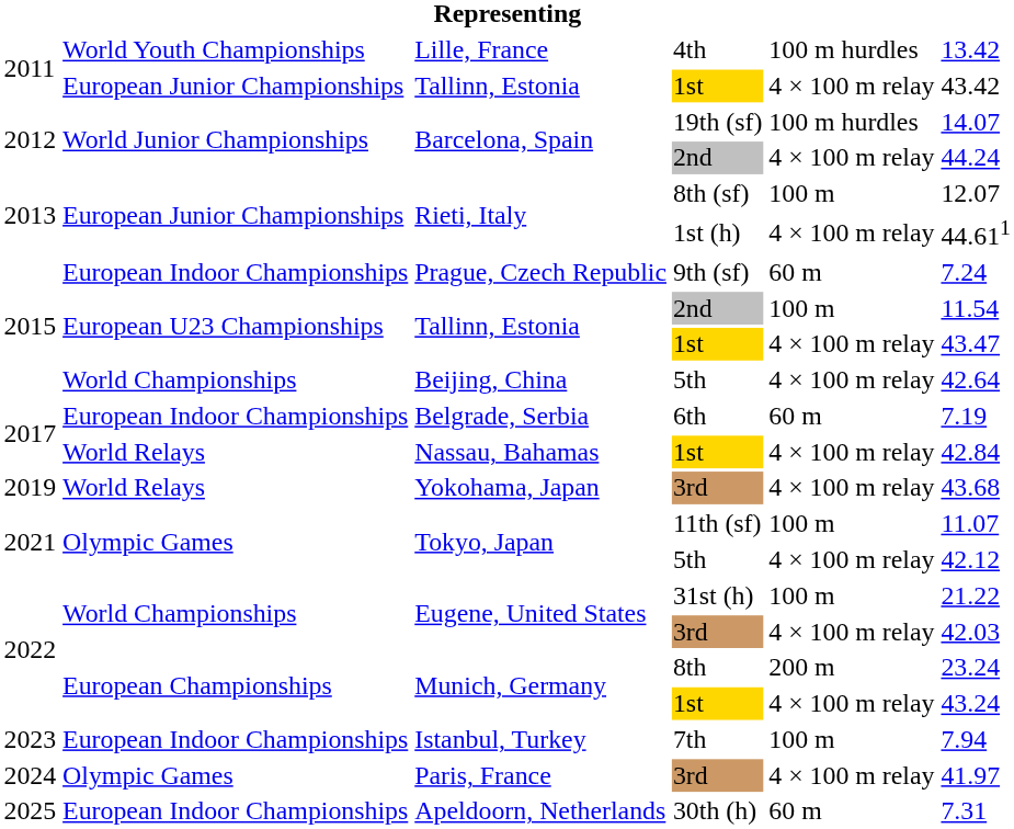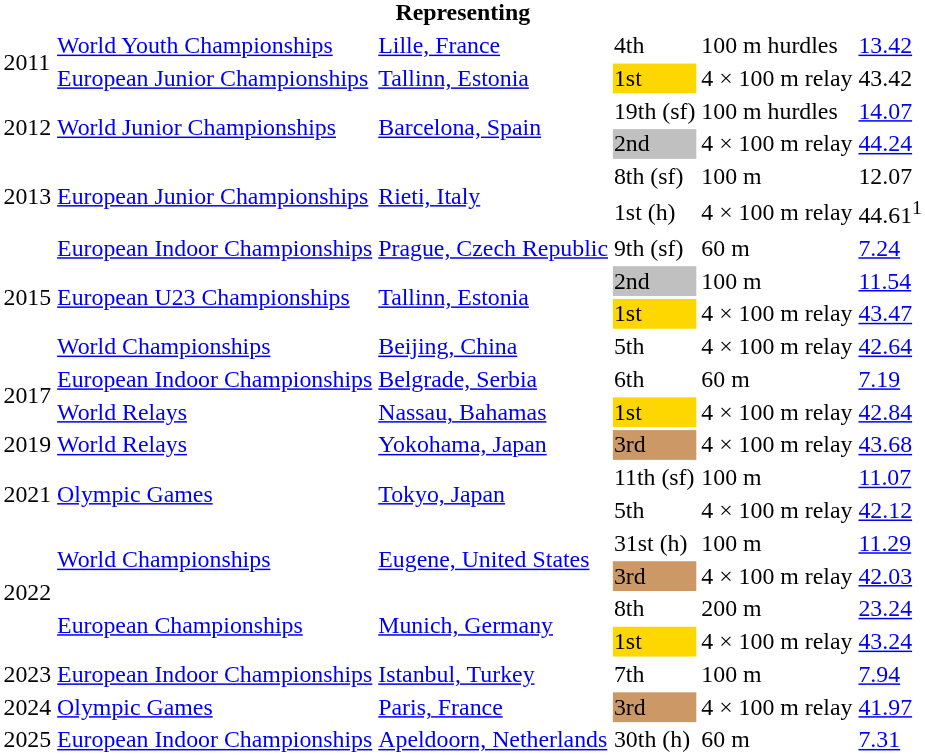 <table>
 <tr>
 <th colspan="6">Representing </th>
 </tr>
 <tr>
 <td rowspan=2>2011</td>
 <td><a href='#'>World Youth Championships</a></td>
 <td><a href='#'>Lille, France</a></td>
 <td>4th</td>
 <td>100 m hurdles</td>
 <td><a href='#'>13.42</a></td>
 </tr>
 <tr>
 <td><a href='#'>European Junior Championships</a></td>
 <td><a href='#'>Tallinn, Estonia</a></td>
 <td bgcolor=gold>1st</td>
 <td>4 × 100 m relay</td>
 <td>43.42</td>
 </tr>
 <tr>
 <td rowspan=2>2012</td>
 <td rowspan=2><a href='#'>World Junior Championships</a></td>
 <td rowspan=2><a href='#'>Barcelona, Spain</a></td>
 <td>19th (sf)</td>
 <td>100 m hurdles</td>
 <td><a href='#'>14.07</a></td>
 </tr>
 <tr>
 <td bgcolor=silver>2nd</td>
 <td>4 × 100 m relay</td>
 <td><a href='#'>44.24</a></td>
 </tr>
 <tr>
 <td rowspan=2>2013</td>
 <td rowspan=2><a href='#'>European Junior Championships</a></td>
 <td rowspan=2><a href='#'>Rieti, Italy</a></td>
 <td>8th (sf)</td>
 <td>100 m</td>
 <td>12.07</td>
 </tr>
 <tr>
 <td>1st (h)</td>
 <td>4 × 100 m relay</td>
 <td>44.61<sup>1</sup></td>
 </tr>
 <tr>
 <td rowspan=4>2015</td>
 <td><a href='#'>European Indoor Championships</a></td>
 <td><a href='#'>Prague, Czech Republic</a></td>
 <td>9th (sf)</td>
 <td>60 m</td>
 <td><a href='#'>7.24</a></td>
 </tr>
 <tr>
 <td rowspan=2><a href='#'>European U23 Championships</a></td>
 <td rowspan=2><a href='#'>Tallinn, Estonia</a></td>
 <td bgcolor=silver>2nd</td>
 <td>100 m</td>
 <td><a href='#'>11.54</a></td>
 </tr>
 <tr>
 <td bgcolor=gold>1st</td>
 <td>4 × 100 m relay</td>
 <td><a href='#'>43.47</a></td>
 </tr>
 <tr>
 <td><a href='#'>World Championships</a></td>
 <td><a href='#'>Beijing, China</a></td>
 <td>5th</td>
 <td>4 × 100 m relay</td>
 <td><a href='#'>42.64</a></td>
 </tr>
 <tr>
 <td rowspan=2>2017</td>
 <td><a href='#'>European Indoor Championships</a></td>
 <td><a href='#'>Belgrade, Serbia</a></td>
 <td>6th</td>
 <td>60 m</td>
 <td><a href='#'>7.19</a></td>
 </tr>
 <tr>
 <td><a href='#'>World Relays</a></td>
 <td><a href='#'>Nassau, Bahamas</a></td>
 <td bgcolor=gold>1st</td>
 <td>4 × 100 m relay</td>
 <td><a href='#'>42.84</a></td>
 </tr>
 <tr>
 <td>2019</td>
 <td><a href='#'>World Relays</a></td>
 <td><a href='#'>Yokohama, Japan</a></td>
 <td bgcolor=cc9966>3rd</td>
 <td>4 × 100 m relay</td>
 <td><a href='#'>43.68</a></td>
 </tr>
 <tr>
 <td rowspan=2>2021</td>
 <td rowspan=2><a href='#'>Olympic Games</a></td>
 <td rowspan=2><a href='#'>Tokyo, Japan</a></td>
 <td>11th (sf)</td>
 <td>100 m</td>
 <td><a href='#'>11.07</a></td>
 </tr>
 <tr>
 <td>5th</td>
 <td>4 × 100 m relay</td>
 <td><a href='#'>42.12</a></td>
 </tr>
 <tr>
 <td rowspan=4>2022</td>
 <td rowspan=2><a href='#'>World Championships</a></td>
 <td rowspan=2><a href='#'>Eugene, United States</a></td>
 <td>31st (h)</td>
 <td>100 m</td>
-<td><a href='#'>21.22</a></td>
+<td><a href='#'>11.29</a></td>
 </tr>
 <tr>
 <td bgcolor=cc9966>3rd</td>
 <td>4 × 100 m relay</td>
 <td><a href='#'>42.03</a></td>
 </tr>
 <tr>
 <td rowspan=2><a href='#'>European Championships</a></td>
 <td rowspan=2><a href='#'>Munich, Germany</a></td>
 <td>8th</td>
 <td>200 m</td>
 <td><a href='#'>23.24</a></td>
 </tr>
 <tr>
 <td bgcolor=gold>1st</td>
 <td>4 × 100 m relay</td>
 <td><a href='#'>43.24</a></td>
 </tr>
 <tr>
 <td>2023</td>
 <td><a href='#'>European Indoor Championships</a></td>
 <td><a href='#'>Istanbul, Turkey</a></td>
 <td>7th</td>
 <td>100 m</td>
 <td><a href='#'>7.94</a></td>
 </tr>
 <tr>
 <td>2024</td>
 <td><a href='#'>Olympic Games</a></td>
 <td><a href='#'>Paris, France</a></td>
 <td bgcolor=cc9966>3rd</td>
 <td>4 × 100 m relay</td>
 <td><a href='#'>41.97</a></td>
 </tr>
 <tr>
 <td>2025</td>
 <td><a href='#'>European Indoor Championships</a></td>
 <td><a href='#'>Apeldoorn, Netherlands</a></td>
 <td>30th (h)</td>
 <td>60 m</td>
 <td><a href='#'>7.31</a></td>
 </tr>
 </table>
